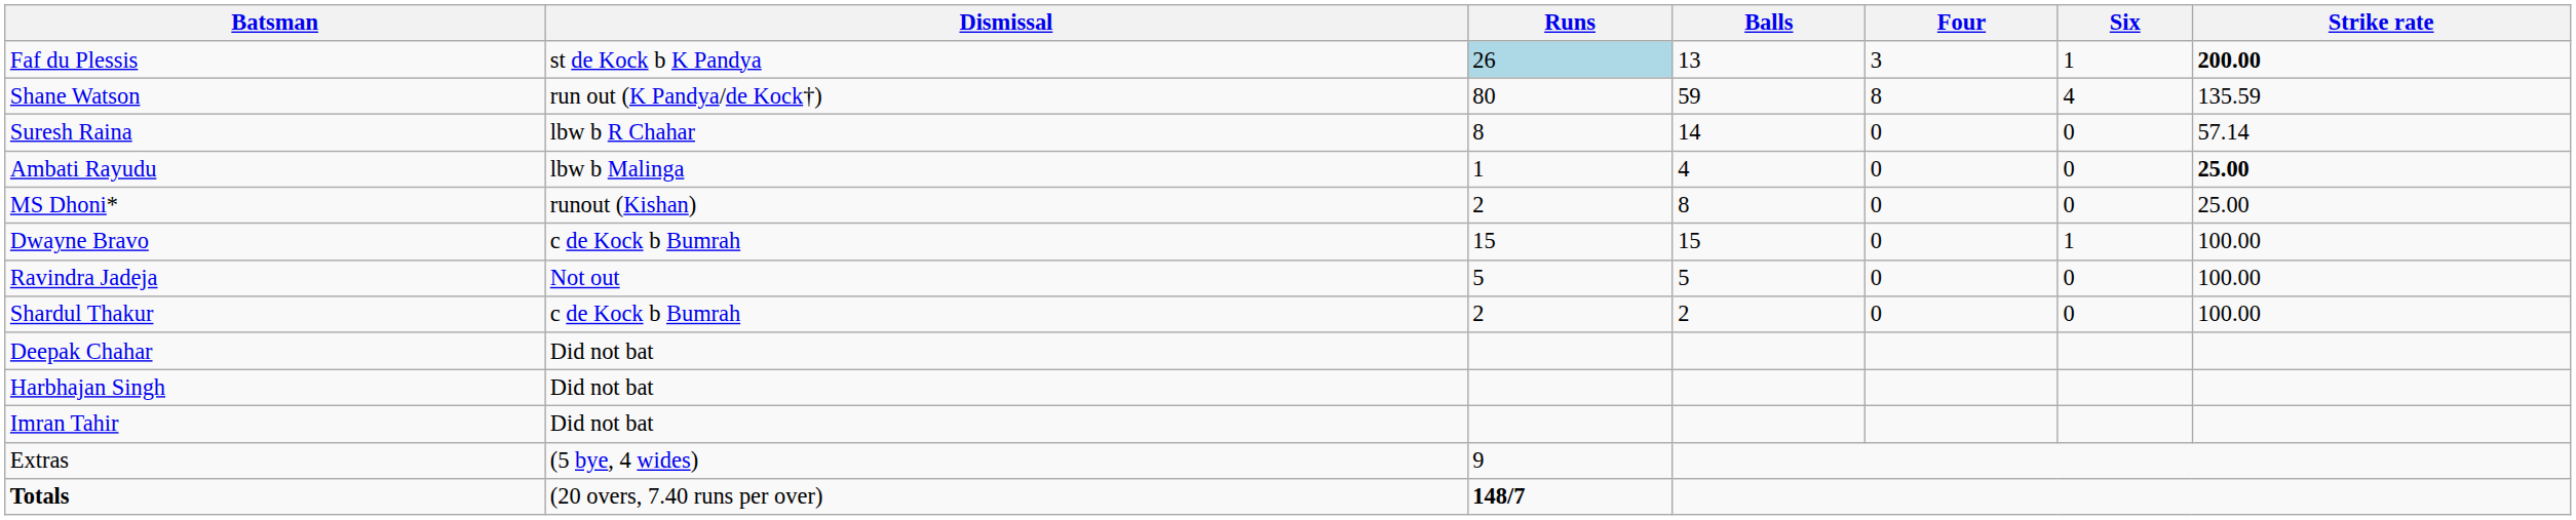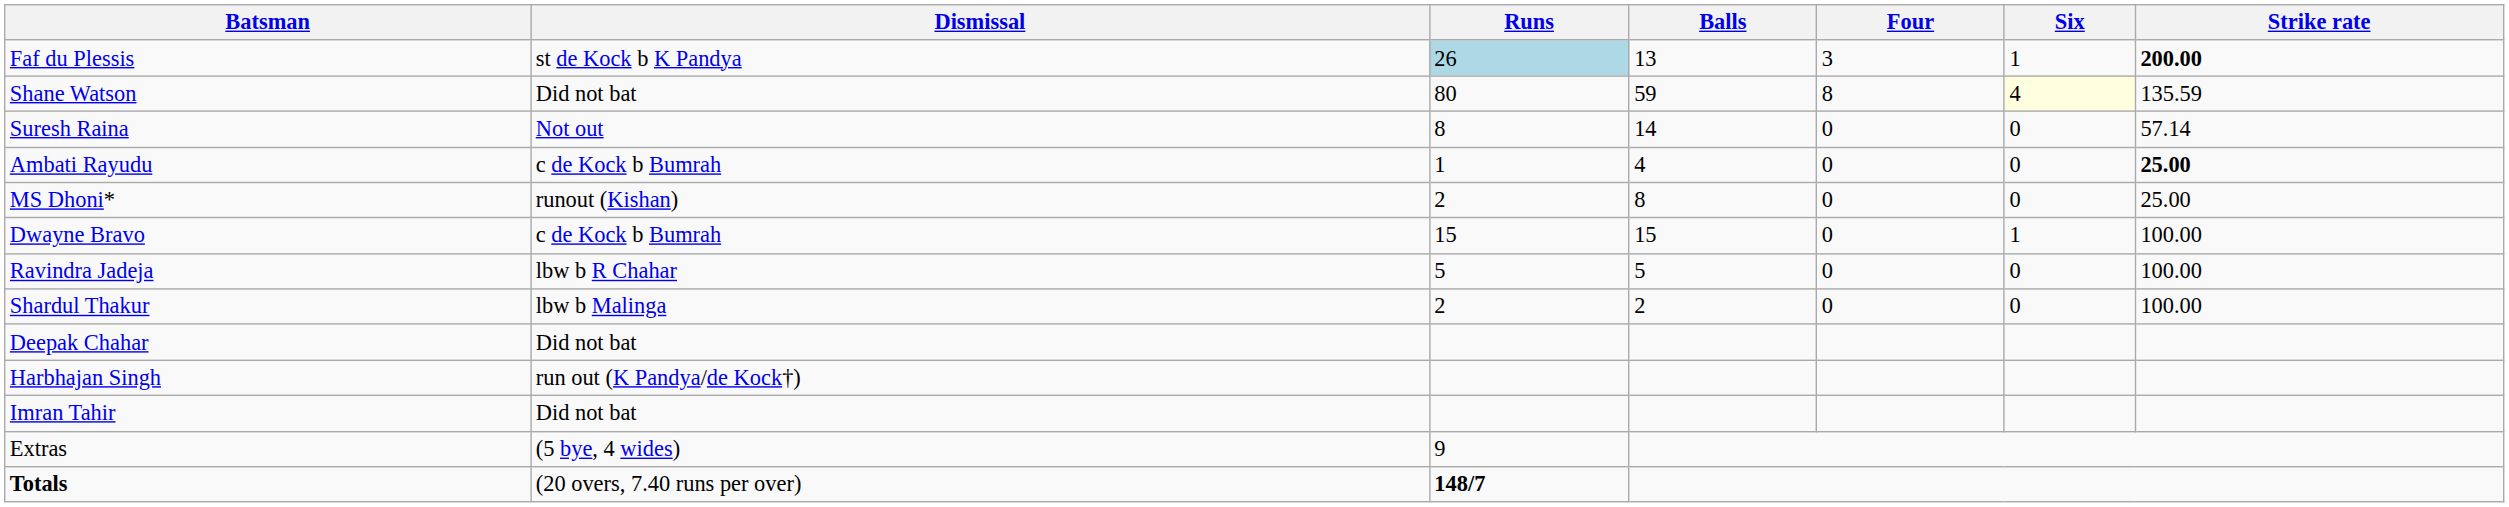 <table border="1" cellpadding="1" cellspacing="0" style="border: gray solid 1px; border-collapse: collapse; text-align: left; width: 90%;" class="wikitable sortable nowrap"  style="text-align:center">
 <tr>
 <th><a href='#'>Batsman</a></th>
 <th><a href='#'>Dismissal</a></th>
 <th><a href='#'>Runs</a></th>
 <th><a href='#'>Balls</a></th>
 <th><a href='#'>Four</a></th>
 <th><a href='#'>Six</a></th>
 <th><a href='#'>Strike rate</a></th>
 </tr>
 <tr>
 <td><a href='#'>Faf du Plessis</a></td>
 <td>st <a href='#'>de Kock</a> b <a href='#'>K Pandya</a></td>
 <td style="background: lightblue;">26</td>
 <td>13</td>
 <td>3</td>
 <td>1</td>
 <td><strong>200.00</strong></td>
 </tr>
 <tr>
 <td><a href='#'>Shane Watson</a></td>
-<td>run out (<a href='#'>K Pandya</a>/<a href='#'>de Kock</a>†)</td>
+<td>Did not bat</td>
 <td>80</td>
 <td>59</td>
 <td>8</td>
-<td>4</td>
+<td style="background: lightyellow;">4</td>
 <td>135.59</td>
 </tr>
 <tr>
 <td><a href='#'>Suresh Raina</a></td>
-<td>lbw b <a href='#'>R Chahar</a></td>
+<td><a href='#'>Not out</a></td>
 <td>8</td>
 <td>14</td>
 <td>0</td>
 <td>0</td>
 <td>57.14</td>
 </tr>
 <tr>
 <td><a href='#'>Ambati Rayudu</a></td>
-<td>lbw b <a href='#'>Malinga</a></td>
+<td>c <a href='#'>de Kock</a> b <a href='#'>Bumrah</a></td>
 <td>1</td>
 <td>4</td>
 <td>0</td>
 <td>0</td>
 <td><strong>25.00</strong></td>
 </tr>
 <tr>
 <td><a href='#'>MS Dhoni</a>*</td>
 <td>runout (<a href='#'>Kishan</a>)</td>
 <td>2</td>
 <td>8</td>
 <td>0</td>
 <td>0</td>
 <td>25.00</td>
 </tr>
 <tr>
 <td><a href='#'>Dwayne Bravo</a></td>
 <td>c <a href='#'>de Kock</a>  b <a href='#'>Bumrah</a></td>
 <td>15</td>
 <td>15</td>
 <td>0</td>
 <td>1</td>
 <td>100.00</td>
 </tr>
 <tr>
 <td><a href='#'>Ravindra Jadeja</a></td>
-<td><a href='#'>Not out</a></td>
+<td>lbw b <a href='#'>R Chahar</a></td>
 <td>5</td>
 <td>5</td>
 <td>0</td>
 <td>0</td>
 <td>100.00</td>
 </tr>
 <tr>
 <td><a href='#'>Shardul Thakur</a></td>
-<td>c <a href='#'>de Kock</a> b <a href='#'>Bumrah</a></td>
+<td>lbw b <a href='#'>Malinga</a></td>
 <td>2</td>
 <td>2</td>
 <td>0</td>
 <td>0</td>
 <td>100.00</td>
 </tr>
 <tr>
 <td><a href='#'>Deepak Chahar</a></td>
 <td>Did not bat</td>
 <td></td>
 <td></td>
 <td></td>
 <td></td>
 <td></td>
 </tr>
 <tr>
 <td><a href='#'>Harbhajan Singh</a></td>
-<td>Did not bat</td>
+<td>run out (<a href='#'>K Pandya</a>/<a href='#'>de Kock</a>†)</td>
 <td></td>
 <td></td>
 <td></td>
 <td></td>
 <td></td>
 </tr>
 <tr>
 <td><a href='#'>Imran Tahir</a></td>
 <td>Did not bat</td>
 <td></td>
 <td></td>
 <td></td>
 <td></td>
 <td></td>
 </tr>
 <tr>
 <td>Extras</td>
 <td>(5 <a href='#'>bye</a>, 4 <a href='#'>wides</a>)</td>
 <td>9</td>
 <td colspan="4"></td>
 </tr>
 <tr>
 <td><strong>Totals</strong></td>
 <td>(20 overs, 7.40 runs per over)</td>
 <td><strong>148/7</strong></td>
 <td colspan="4"></td>
 </tr>
 </table>
